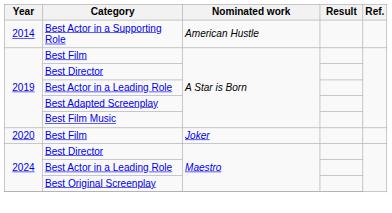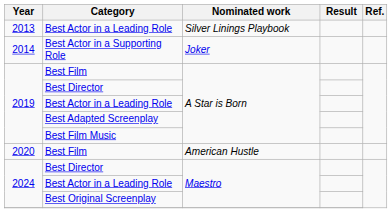 <table class=wikitable>
 <tr>
 <th scope="col" style="width:5em;">Year</th>
 <th scope="col" style="width:26em;">Category</th>
 <th scope="col" style="width:25em;">Nominated work</th>
 <th scope="col" style="width:5em;">Result</th>
 <th>Ref.</th>
 </tr>
 <tr>
+<td style="text-align:center;"><a href='#'>2013</a></td>
+<td><a href='#'>Best Actor in a Leading Role</a></td>
+<td><em>Silver Linings Playbook</em></td>
+<td></td>
+<td style="text-align:center;"></td>
+</tr>
+<tr>
 <td style="text-align:center;"><a href='#'>2014</a></td>
 <td><a href='#'>Best Actor in a Supporting Role</a></td>
-<td><em>American Hustle</em></td>
+<td rowspan="1"><em><a href='#'>Joker</a></em></td>
 <td></td>
 <td style="text-align:center;"></td>
 </tr>
 <tr>
 <td style="text-align:center;", rowspan="5"><a href='#'>2019</a></td>
 <td><a href='#'>Best Film</a></td>
 <td rowspan="5"><em>A Star is Born</em></td>
 <td></td>
 <td style="text-align:center;" rowspan="5"></td>
 </tr>
 <tr>
 <td><a href='#'>Best Director</a></td>
 <td></td>
 </tr>
 <tr>
 <td><a href='#'>Best Actor in a Leading Role</a></td>
 <td></td>
 </tr>
 <tr>
 <td><a href='#'>Best Adapted Screenplay</a></td>
 <td></td>
 </tr>
 <tr>
 <td><a href='#'>Best Film Music</a></td>
 <td></td>
 </tr>
 <tr>
 <td style="text-align:center;", rowspan="1"><a href='#'>2020</a></td>
 <td><a href='#'>Best Film</a></td>
-<td rowspan="1"><em><a href='#'>Joker</a></em></td>
+<td><em>American Hustle</em></td>
 <td></td>
 <td style="text-align:center;"></td>
 </tr>
 <tr>
 <td style="text-align:center;", rowspan="3"><a href='#'>2024</a></td>
 <td><a href='#'>Best Director</a></td>
 <td rowspan=3><em><a href='#'>Maestro</a></em></td>
 <td></td>
 </tr>
 <tr>
 <td><a href='#'>Best Actor in a Leading Role</a></td>
 <td></td>
 </tr>
 <tr>
 <td><a href='#'>Best Original Screenplay</a></td>
 <td></td>
 </tr>
 <tr>
 </tr>
 </table>
